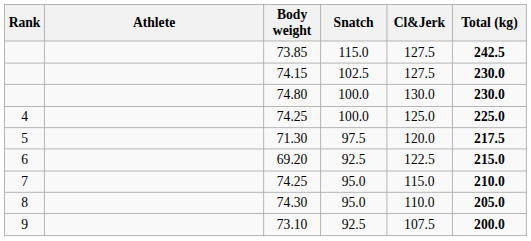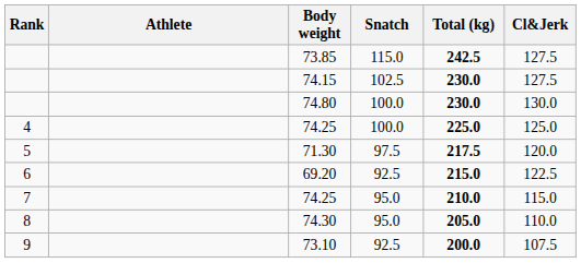 <table class = "wikitable" style="text-align:center;">
 <tr>
 <th width=40>Rank</th>
 <th width=250>Athlete</th>
 <th width=60>Body weight</th>
 <th width=70>Snatch</th>
+<th width=80>Total (kg)</th>
 <th width=70>Cl&Jerk</th>
-<th width=80>Total (kg)</th>
 </tr>
 <tr>
 <td></td>
 <td align=left></td>
 <td>73.85</td>
 <td>115.0</td>
+<td><strong>242.5</strong></td>
 <td>127.5</td>
-<td><strong>242.5</strong></td>
 </tr>
 <tr>
 <td></td>
 <td align=left></td>
 <td>74.15</td>
 <td>102.5</td>
+<td><strong>230.0</strong></td>
 <td>127.5</td>
-<td><strong>230.0</strong></td>
 </tr>
 <tr>
 <td></td>
 <td align=left></td>
 <td>74.80</td>
 <td>100.0</td>
+<td><strong>230.0</strong></td>
 <td>130.0</td>
-<td><strong>230.0</strong></td>
 </tr>
 <tr>
 <td>4</td>
 <td align=left></td>
 <td>74.25</td>
 <td>100.0</td>
+<td><strong>225.0</strong></td>
 <td>125.0</td>
-<td><strong>225.0</strong></td>
 </tr>
 <tr>
 <td>5</td>
 <td align=left></td>
 <td>71.30</td>
 <td>97.5</td>
+<td><strong>217.5</strong></td>
 <td>120.0</td>
-<td><strong>217.5</strong></td>
 </tr>
 <tr>
 <td>6</td>
 <td align=left></td>
 <td>69.20</td>
 <td>92.5</td>
+<td><strong>215.0</strong></td>
 <td>122.5</td>
-<td><strong>215.0</strong></td>
 </tr>
 <tr>
 <td>7</td>
 <td align=left></td>
 <td>74.25</td>
 <td>95.0</td>
+<td><strong>210.0</strong></td>
 <td>115.0</td>
-<td><strong>210.0</strong></td>
 </tr>
 <tr>
 <td>8</td>
 <td align=left></td>
 <td>74.30</td>
 <td>95.0</td>
+<td><strong>205.0</strong></td>
 <td>110.0</td>
-<td><strong>205.0</strong></td>
 </tr>
 <tr>
 <td>9</td>
 <td align=left></td>
 <td>73.10</td>
 <td>92.5</td>
+<td><strong>200.0</strong></td>
 <td>107.5</td>
-<td><strong>200.0</strong></td>
 </tr>
 </table>
